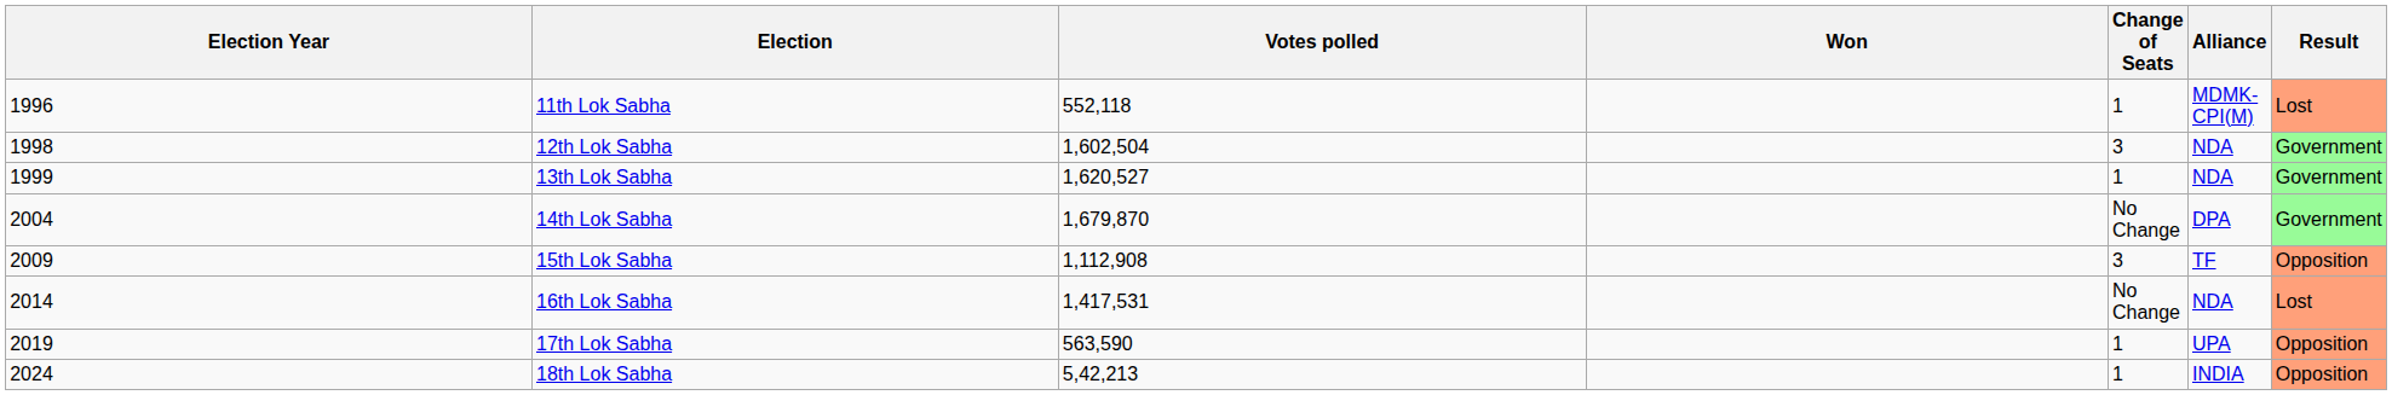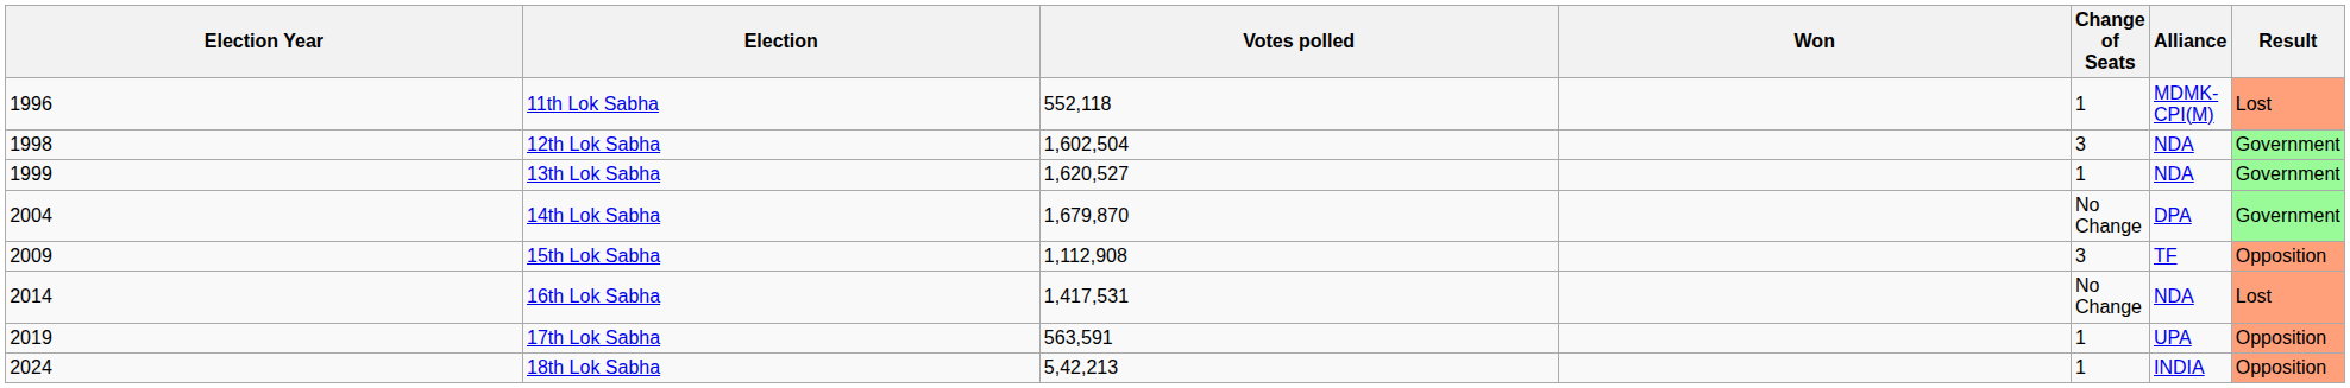 <table class=wikitable>
 <tr>
 <th style="width:25%;" Style="background-color:#cc0000; color:white">Election Year</th>
 <th style="width:25%;" Style="background-color:#cc0000; color:white">Election</th>
 <th style="width:25%;" Style="background-color:#cc0000; color:white">Votes polled</th>
 <th style="width:25%;" Style="background-color:#cc0000; color:white">Won</th>
 <th style="width:25%;" Style="background-color:#cc0000; color:white">Change of Seats</th>
 <th style="width:25%;" Style="background-color:#cc0000; color:white">Alliance</th>
 <th style="width:25%;" Style="background-color:#cc0000; color:white">Result</th>
 </tr>
 <tr>
 <td>1996</td>
 <td><a href='#'>11th Lok Sabha</a></td>
 <td>552,118</td>
 <td></td>
 <td>1</td>
 <td><a href='#'>MDMK-CPI(M)</a></td>
 <td ! style="background:#FFA07A;">Lost</td>
 </tr>
 <tr>
 <td>1998</td>
 <td><a href='#'>12th Lok Sabha</a></td>
 <td>1,602,504</td>
 <td></td>
 <td>3</td>
 <td><a href='#'>NDA</a></td>
 <td ! style="background:#98FB98;">Government</td>
 </tr>
 <tr>
 <td>1999</td>
 <td><a href='#'>13th Lok Sabha</a></td>
 <td>1,620,527</td>
 <td></td>
 <td>1</td>
 <td><a href='#'>NDA</a></td>
 <td ! style="background:#98FB98;">Government</td>
 </tr>
 <tr>
 <td>2004</td>
 <td><a href='#'>14th Lok Sabha</a></td>
 <td>1,679,870</td>
 <td></td>
 <td>No Change</td>
 <td><a href='#'>DPA</a></td>
 <td ! style="background:#98FB98;">Government</td>
 </tr>
 <tr>
 <td>2009</td>
 <td><a href='#'>15th Lok Sabha</a></td>
 <td>1,112,908</td>
 <td></td>
 <td>3</td>
 <td><a href='#'>TF</a></td>
 <td ! style="background:#FFA07A;">Opposition</td>
 </tr>
 <tr>
 <td>2014</td>
 <td><a href='#'>16th Lok Sabha</a></td>
 <td>1,417,531</td>
 <td></td>
 <td>No Change</td>
 <td><a href='#'>NDA</a></td>
 <td ! style="background:#FFA07A;">Lost</td>
 </tr>
 <tr>
 <td>2019</td>
 <td><a href='#'>17th Lok Sabha</a></td>
-<td>563,590</td>
+<td>563,591</td>
 <td></td>
 <td>1</td>
 <td><a href='#'>UPA</a></td>
 <td ! style="background:#FFA07A;">Opposition</td>
 </tr>
 <tr>
 <td>2024</td>
 <td><a href='#'>18th Lok Sabha</a></td>
 <td>5,42,213</td>
 <td></td>
 <td>1</td>
 <td><a href='#'>INDIA</a></td>
 <td ! style="background:#FFA07A;">Opposition</td>
 </tr>
 </table>
